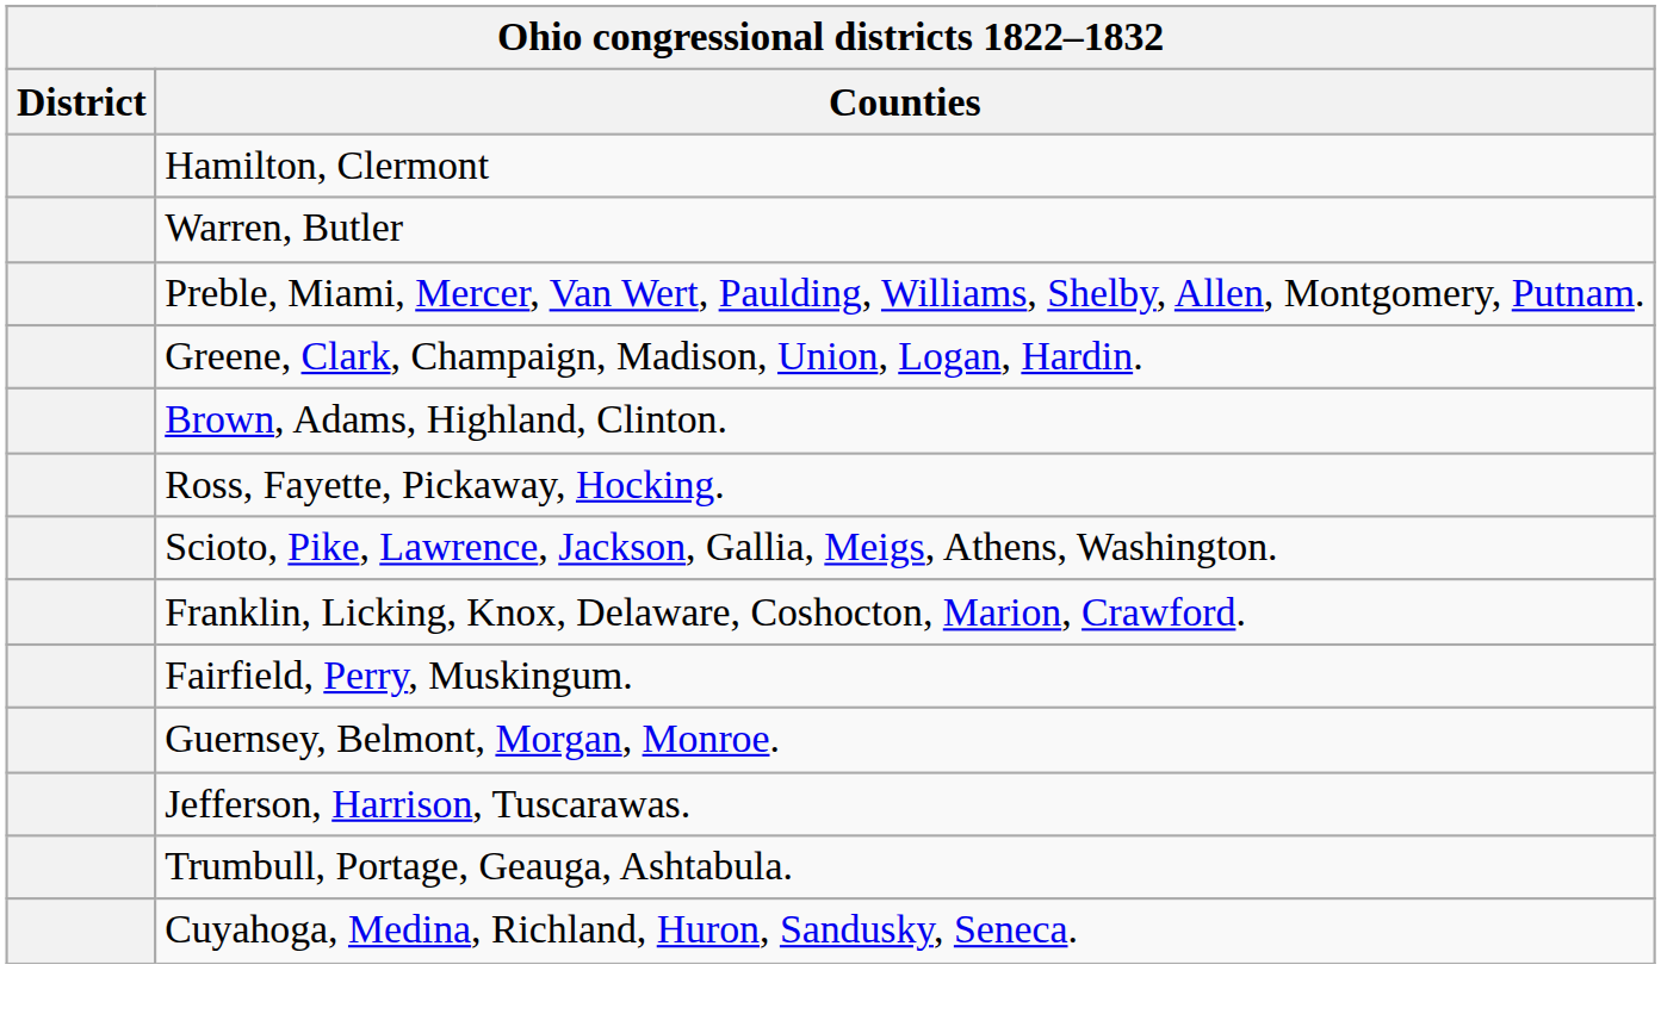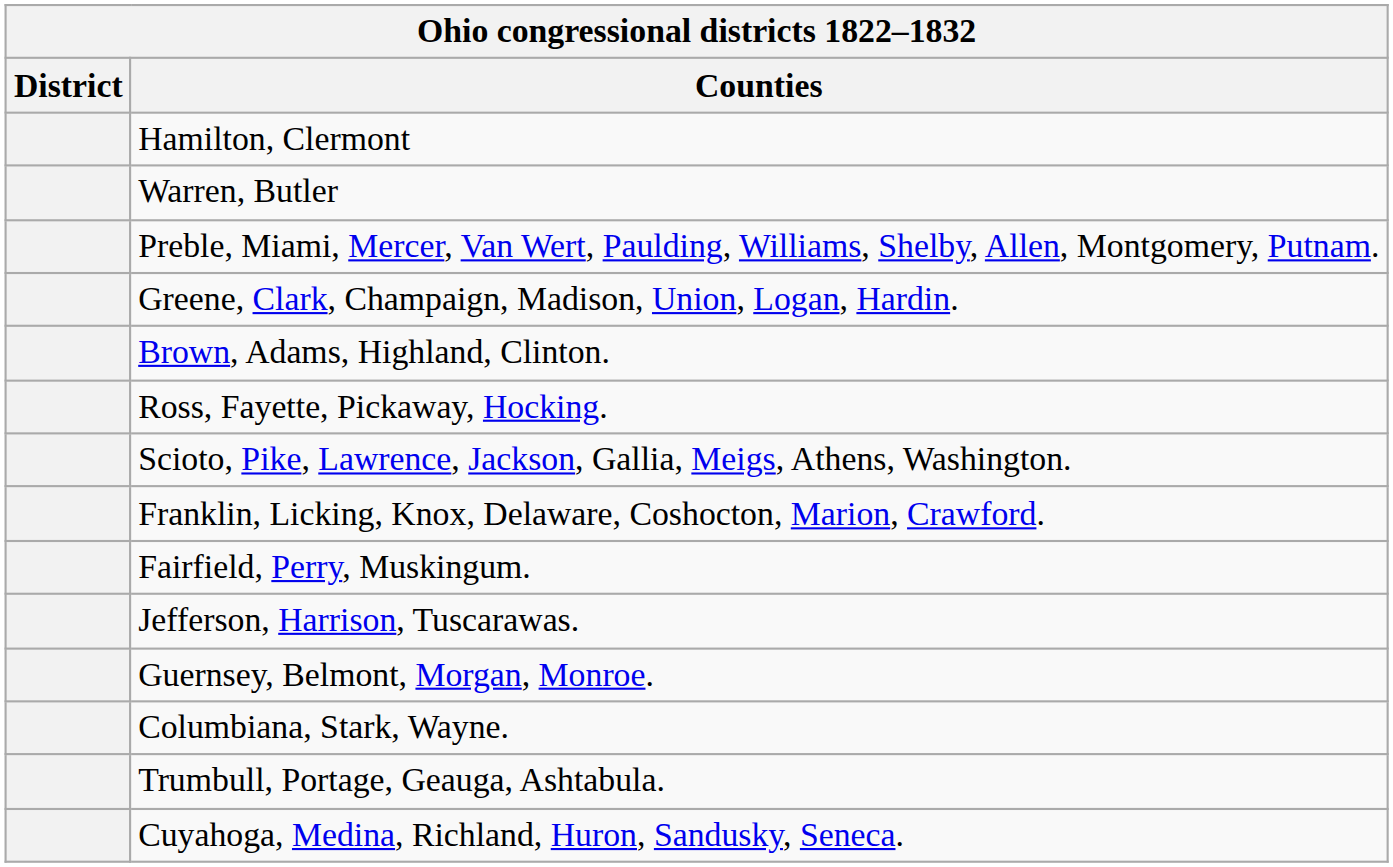 <table class=wikitable style="margin: 1em auto 1em auto">
 <tr>
 <th colspan=2>Ohio congressional districts 1822–1832</th>
 </tr>
 <tr>
 <th>District</th>
 <th>Counties</th>
 </tr>
 <tr>
 <th></th>
 <td>Hamilton, Clermont</td>
 </tr>
 <tr>
 <th></th>
 <td>Warren, Butler</td>
 </tr>
 <tr>
 <th></th>
 <td>Preble, Miami, <a href='#'>Mercer</a>, <a href='#'>Van Wert</a>, <a href='#'>Paulding</a>, <a href='#'>Williams</a>, <a href='#'>Shelby</a>, <a href='#'>Allen</a>, Montgomery, <a href='#'>Putnam</a>.</td>
 </tr>
 <tr>
 <th></th>
 <td>Greene, <a href='#'>Clark</a>, Champaign, Madison, <a href='#'>Union</a>, <a href='#'>Logan</a>, <a href='#'>Hardin</a>.</td>
 </tr>
 <tr>
 <th></th>
 <td><a href='#'>Brown</a>, Adams, Highland, Clinton.</td>
 </tr>
 <tr>
 <th></th>
 <td>Ross, Fayette, Pickaway, <a href='#'>Hocking</a>.</td>
 </tr>
 <tr>
 <th></th>
 <td>Scioto, <a href='#'>Pike</a>, <a href='#'>Lawrence</a>, <a href='#'>Jackson</a>, Gallia, <a href='#'>Meigs</a>, Athens, Washington.</td>
 </tr>
 <tr>
 <th></th>
 <td>Franklin, Licking, Knox, Delaware, Coshocton, <a href='#'>Marion</a>, <a href='#'>Crawford</a>.</td>
 </tr>
 <tr>
 <th></th>
 <td>Fairfield, <a href='#'>Perry</a>, Muskingum.</td>
 </tr>
 <tr>
 <th></th>
+<td>Jefferson, <a href='#'>Harrison</a>, Tuscarawas.</td>
+</tr>
+<tr>
+<th></th>
 <td>Guernsey, Belmont, <a href='#'>Morgan</a>, <a href='#'>Monroe</a>.</td>
 </tr>
 <tr>
 <th></th>
-<td>Jefferson, <a href='#'>Harrison</a>, Tuscarawas.</td>
+<td>Columbiana, Stark, Wayne.</td>
 </tr>
 <tr>
 <th></th>
 <td>Trumbull, Portage, Geauga, Ashtabula.</td>
 </tr>
 <tr>
 <th></th>
 <td>Cuyahoga, <a href='#'>Medina</a>, Richland, <a href='#'>Huron</a>, <a href='#'>Sandusky</a>, <a href='#'>Seneca</a>.</td>
 </tr>
 </table>
